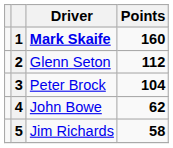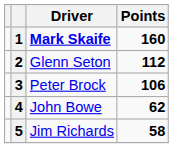 <table class="wikitable" style="font-size: 85%;">
 <tr>
 <th></th>
 <th></th>
 <th>Driver</th>
 <th>Points</th>
 </tr>
 <tr>
 <td align="left"></td>
 <th>1</th>
 <td><strong> <a href='#'>Mark Skaife</a></strong></td>
 <td align="right"><strong>160</strong></td>
 </tr>
 <tr>
 <td align="left"></td>
 <th>2</th>
 <td> <a href='#'>Glenn Seton</a></td>
 <td align="right"><strong>112</strong></td>
 </tr>
 <tr>
 <td align="left"></td>
 <th>3</th>
 <td> <a href='#'>Peter Brock</a></td>
-<td align="right"><strong>104</strong></td>
+<td align="right"><strong>106</strong></td>
 </tr>
 <tr>
 <td align="left"></td>
 <th>4</th>
 <td> <a href='#'>John Bowe</a></td>
 <td align="right"><strong>62</strong></td>
 </tr>
 <tr>
 <td align="left"></td>
 <th>5</th>
 <td> <a href='#'>Jim Richards</a></td>
 <td align="right"><strong>58</strong></td>
 </tr>
 <tr>
 </tr>
 </table>
